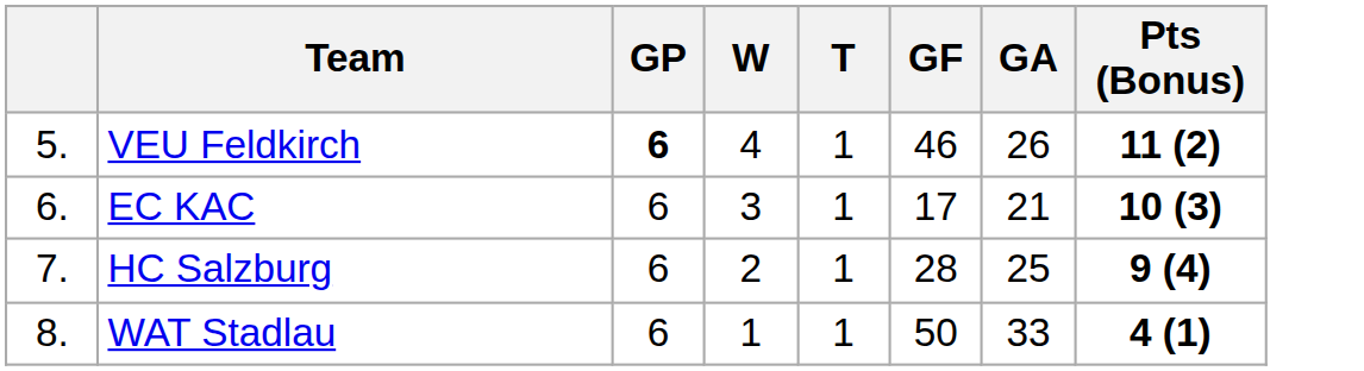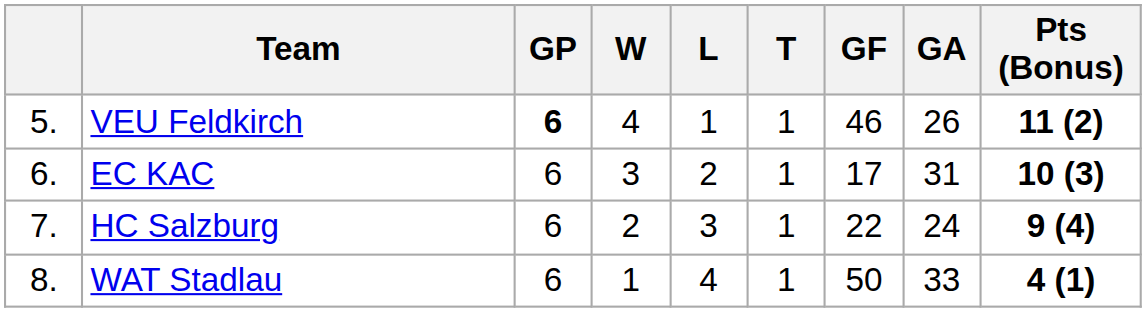 <table class="wikitable">
 <tr>
 <th width="30"></th>
 <th width="200">Team</th>
 <th width="30">GP</th>
 <th width="30">W</th>
+<th width="30">L</th>
 <th width="30">T</th>
 <th width="30">GF</th>
 <th width="30">GA</th>
 <th width="70">Pts (Bonus)</th>
 </tr>
 <tr bgcolor="#FFFFFF" align="center">
 <td>5.</td>
 <td align="left"><a href='#'>VEU Feldkirch</a></td>
 <td><strong>6</strong></td>
 <td>4</td>
 <td>1</td>
+<td>1</td>
 <td>46</td>
 <td>26</td>
 <td><strong>11 (2)</strong></td>
 </tr>
 <tr bgcolor="#FFFFFF" align="center">
 <td>6.</td>
 <td align="left"><a href='#'>EC KAC</a></td>
 <td>6</td>
 <td>3</td>
+<td>2</td>
 <td>1</td>
 <td>17</td>
-<td>21</td>
+<td>31</td>
 <td><strong>10 (3)</strong></td>
 </tr>
 <tr bgcolor="#FFFFFF" align="center">
 <td>7.</td>
 <td align="left"><a href='#'>HC Salzburg</a></td>
 <td>6</td>
 <td>2</td>
+<td>3</td>
 <td>1</td>
-<td>28</td>
-<td>25</td>
+<td>22</td>
+<td>24</td>
 <td><strong>9 (4)</strong></td>
 </tr>
 <tr bgcolor="#FFFFFF" align="center">
 <td>8.</td>
 <td align="left"><a href='#'>WAT Stadlau</a></td>
 <td>6</td>
 <td>1</td>
+<td>4</td>
 <td>1</td>
 <td>50</td>
 <td>33</td>
 <td><strong>4 (1)</strong></td>
 </tr>
 </table>
